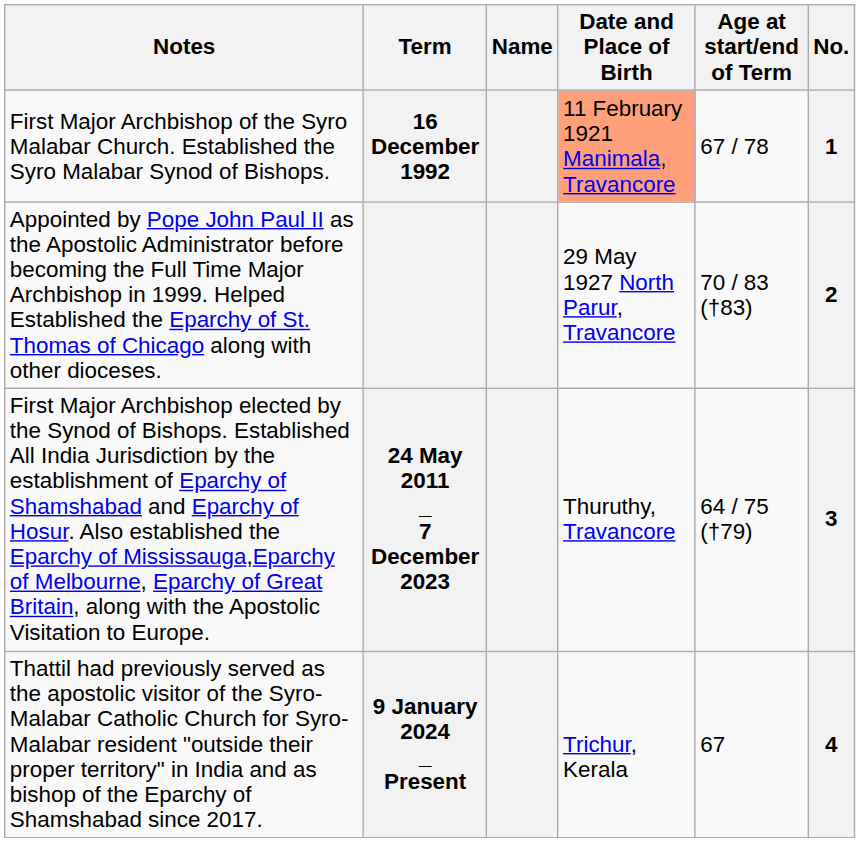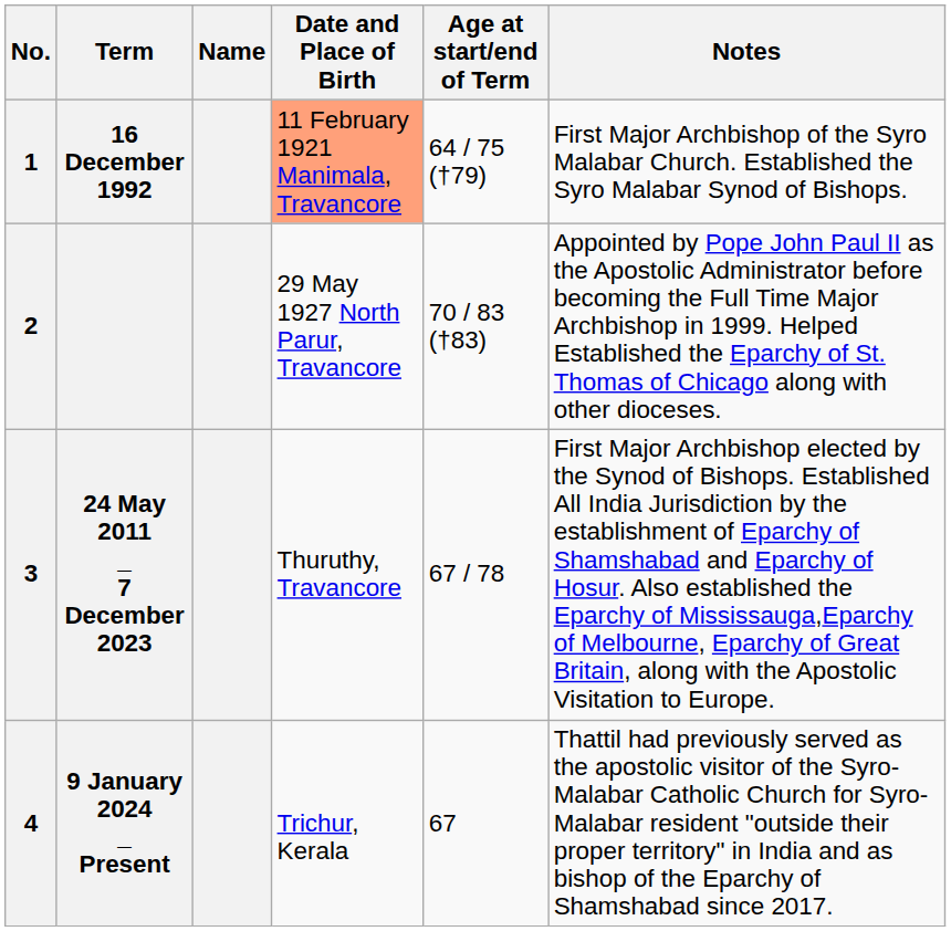 <table class="wikitable sortable">
 <tr>
-<th>Notes</th>
+<th>No.</th>
 <th>Term</th>
 <th>Name</th>
 <th>Date and Place of Birth</th>
 <th>Age at start/end of Term</th>
-<th>No.</th>
+<th>Notes</th>
 </tr>
 <tr>
-<td>First Major Archbishop of the Syro Malabar Church. Established the Syro Malabar Synod of Bishops.</td>
+<th>1</th>
 <th {{>16 December 1992</th>
 <th></th>
 <td style="background: lightsalmon;">11 February 1921 <a href='#'>Manimala</a>, <a href='#'>Travancore</a></td>
-<td>67 / 78</td>
-<th>1</th>
+<td>64 / 75 (†79)</td>
+<td>First Major Archbishop of the Syro Malabar Church. Established the Syro Malabar Synod of Bishops.</td>
 </tr>
 <tr>
-<td>Appointed by <a href='#'>Pope John Paul II</a> as the Apostolic Administrator before becoming the Full Time Major Archbishop in 1999. Helped Established the <a href='#'>Eparchy of St. Thomas of Chicago</a> along with other dioceses.</td>
+<th>2</th>
 <th></th>
 <th></th>
 <td>29 May 1927 <a href='#'>North Parur</a>, <a href='#'>Travancore</a></td>
 <td>70 / 83 (†83)</td>
-<th>2</th>
+<td>Appointed by <a href='#'>Pope John Paul II</a> as the Apostolic Administrator before becoming the Full Time Major Archbishop in 1999. Helped Established the <a href='#'>Eparchy of St. Thomas of Chicago</a> along with other dioceses.</td>
 </tr>
 <tr>
-<td>First Major Archbishop elected by the Synod of Bishops. Established All India Jurisdiction by the establishment of <a href='#'>Eparchy of Shamshabad</a> and <a href='#'>Eparchy of Hosur</a>. Also established the <a href='#'>Eparchy of Mississauga</a>,<a href='#'>Eparchy of Melbourne</a>, <a href='#'>Eparchy of Great Britain</a>, along with the Apostolic Visitation to Europe.</td>
+<th>3</th>
 <th>24 May 2011<br>_<br>7 December 2023</th>
 <th></th>
 <td> Thuruthy, <a href='#'>Travancore</a></td>
-<td>64 / 75 (†79)</td>
-<th>3</th>
+<td>67 / 78</td>
+<td>First Major Archbishop elected by the Synod of Bishops. Established All India Jurisdiction by the establishment of <a href='#'>Eparchy of Shamshabad</a> and <a href='#'>Eparchy of Hosur</a>. Also established the <a href='#'>Eparchy of Mississauga</a>,<a href='#'>Eparchy of Melbourne</a>, <a href='#'>Eparchy of Great Britain</a>, along with the Apostolic Visitation to Europe.</td>
 </tr>
 <tr>
-<td>Thattil had previously served as the apostolic visitor of the Syro-Malabar Catholic Church for Syro-Malabar resident "outside their proper territory" in India and as bishop of the Eparchy of Shamshabad since 2017.</td>
+<th>4</th>
 <th>9 January 2024<br>_<br>Present</th>
 <th></th>
 <td><br><a href='#'>Trichur</a>, Kerala</td>
 <td>67</td>
-<th>4</th>
+<td>Thattil had previously served as the apostolic visitor of the Syro-Malabar Catholic Church for Syro-Malabar resident "outside their proper territory" in India and as bishop of the Eparchy of Shamshabad since 2017.</td>
 </tr>
 </table>
